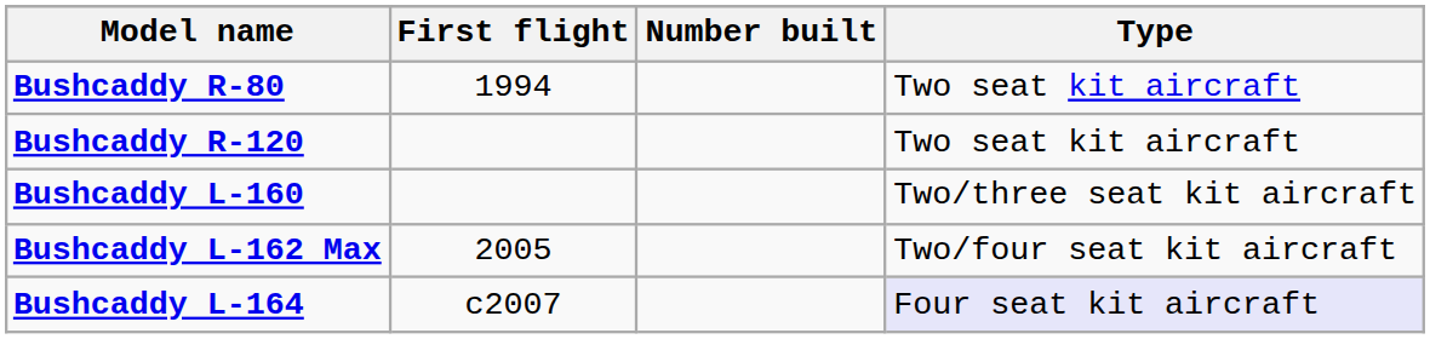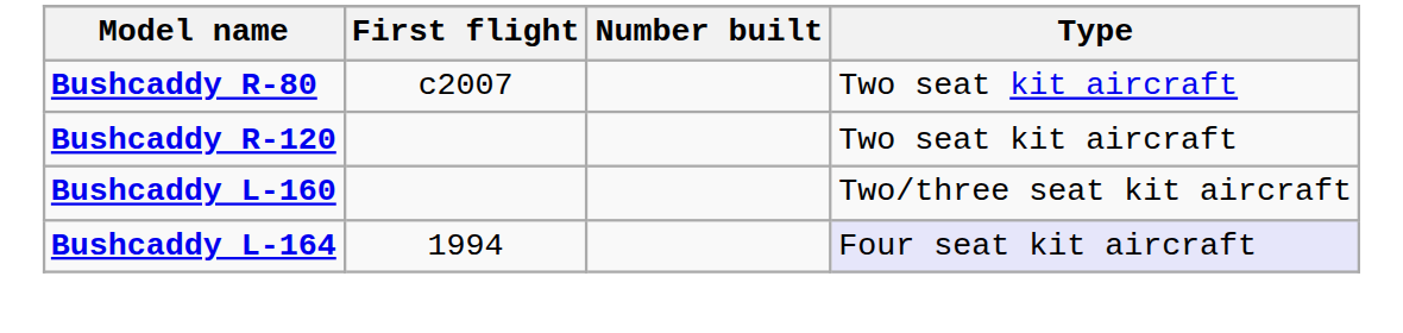 <table class="wikitable"  style="margin:auto; font-size:90%;">
 <tr>
 </tr>
 <tr style="background:#efefef;">
 <th>Model name</th>
 <th>First flight</th>
 <th>Number built</th>
 <th>Type</th>
 </tr>
 <tr>
 <td align=left><strong><a href='#'>Bushcaddy R-80</a></strong></td>
-<td align=center>1994</td>
+<td align=center>c2007</td>
 <td align=center></td>
 <td align=left>Two seat <a href='#'>kit aircraft</a></td>
 </tr>
 <tr>
 <td align=left><strong><a href='#'>Bushcaddy R-120</a></strong></td>
 <td align=center></td>
 <td align=center></td>
 <td align=left>Two seat kit aircraft</td>
 </tr>
 <tr>
 <td align=left><strong><a href='#'>Bushcaddy L-160</a></strong></td>
 <td align=center></td>
 <td align=center></td>
 <td align=left>Two/three seat kit aircraft</td>
 </tr>
 <tr>
-<td align=left><strong><a href='#'>Bushcaddy L-162 Max</a></strong></td>
-<td align=center>2005</td>
-<td align=center></td>
-<td align=left>Two/four seat kit aircraft</td>
-</tr>
-<tr>
 <td align=left><strong><a href='#'>Bushcaddy L-164</a></strong></td>
-<td align=center>c2007</td>
+<td align=center>1994</td>
 <td align=center></td>
 <td align=left style="background: lavender;">Four seat kit aircraft</td>
 </tr>
 </table>
